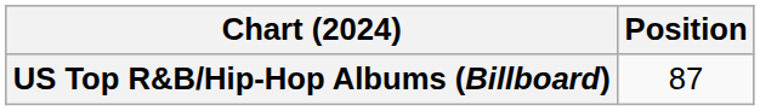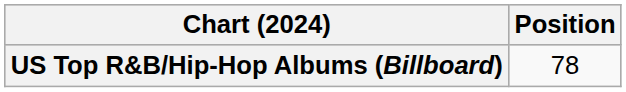 <table class="wikitable plainrowheaders" style="text-align:center">
 <tr>
 <th scope="col">Chart (2024)</th>
 <th scope="col">Position</th>
 </tr>
 <tr>
 <th scope="row">US Top R&B/Hip-Hop Albums (<em>Billboard</em>)</th>
-<td>87</td>
+<td>78</td>
 </tr>
 </table>
